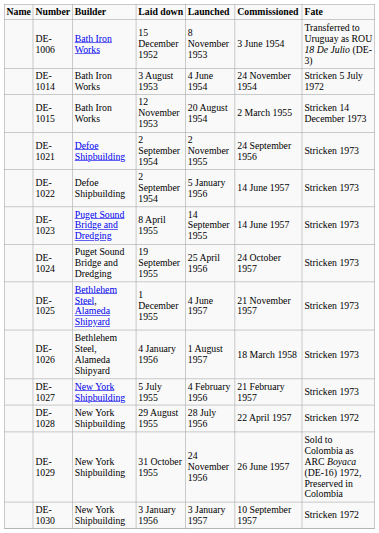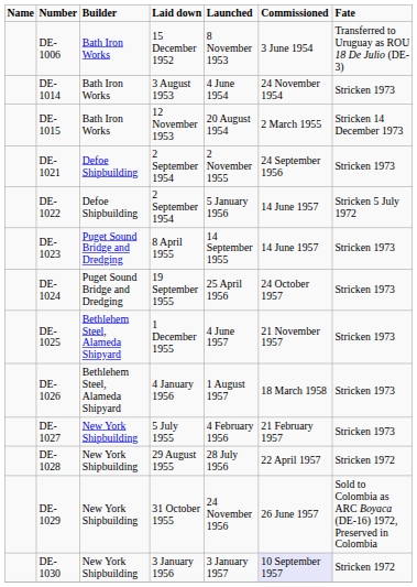 <table class="wikitable" align="center">
 <tr>
 <td><strong>Name</strong></td>
 <td><strong>Number</strong></td>
 <td><strong>Builder</strong></td>
 <td><strong>Laid down</strong></td>
 <td><strong>Launched</strong></td>
 <td><strong>Commissioned</strong></td>
 <td><strong>Fate</strong></td>
 </tr>
 <tr>
 <td></td>
 <td>DE-1006</td>
 <td><a href='#'>Bath Iron Works</a></td>
 <td>15 December 1952</td>
 <td>8 November 1953</td>
 <td>3 June 1954</td>
 <td>Transferred to Uruguay as ROU <em>18 De Julio</em> (DE-3)</td>
 </tr>
 <tr>
 <td></td>
 <td>DE-1014</td>
 <td>Bath Iron Works</td>
 <td>3 August 1953</td>
 <td>4 June 1954</td>
 <td>24 November 1954</td>
-<td>Stricken 5 July 1972</td>
+<td>Stricken 1973</td>
 </tr>
 <tr>
 <td></td>
 <td>DE-1015</td>
 <td>Bath Iron Works</td>
 <td>12 November 1953</td>
 <td>20 August 1954</td>
 <td>2 March 1955</td>
 <td>Stricken 14 December 1973</td>
 </tr>
 <tr>
 <td></td>
 <td>DE-1021</td>
 <td><a href='#'>Defoe Shipbuilding</a></td>
 <td>2 September 1954</td>
 <td>2 November 1955</td>
 <td>24 September 1956</td>
 <td>Stricken 1973</td>
 </tr>
 <tr>
 <td></td>
 <td>DE-1022</td>
 <td>Defoe Shipbuilding</td>
 <td>2 September 1954</td>
 <td>5 January 1956</td>
 <td>14 June 1957</td>
-<td>Stricken 1973</td>
+<td>Stricken 5 July 1972</td>
 </tr>
 <tr>
 <td></td>
 <td>DE-1023</td>
 <td><a href='#'>Puget Sound Bridge and Dredging</a></td>
 <td>8 April 1955</td>
 <td>14 September 1955</td>
 <td>14 June 1957</td>
 <td>Stricken 1973</td>
 </tr>
 <tr>
 <td></td>
 <td>DE-1024</td>
 <td>Puget Sound Bridge and Dredging</td>
 <td>19 September 1955</td>
 <td>25 April 1956</td>
 <td>24 October 1957</td>
 <td>Stricken 1973</td>
 </tr>
 <tr>
 <td></td>
 <td>DE-1025</td>
 <td><a href='#'>Bethlehem Steel</a>, <a href='#'>Alameda Shipyard</a></td>
 <td>1 December 1955</td>
 <td>4 June 1957</td>
 <td>21 November 1957</td>
 <td>Stricken 1973</td>
 </tr>
 <tr>
 <td></td>
 <td>DE-1026</td>
 <td>Bethlehem Steel, Alameda Shipyard</td>
 <td>4 January 1956</td>
 <td>1 August 1957</td>
 <td>18 March 1958</td>
 <td>Stricken 1973</td>
 </tr>
 <tr>
 <td></td>
 <td>DE-1027</td>
 <td><a href='#'>New York Shipbuilding</a></td>
 <td>5 July 1955</td>
 <td>4 February 1956</td>
 <td>21 February 1957</td>
 <td>Stricken 1973</td>
 </tr>
 <tr>
 <td></td>
 <td>DE-1028</td>
 <td>New York Shipbuilding</td>
 <td>29 August 1955</td>
 <td>28 July 1956</td>
 <td>22 April 1957</td>
 <td>Stricken 1972</td>
 </tr>
 <tr>
 <td></td>
 <td>DE-1029</td>
 <td>New York Shipbuilding</td>
 <td>31 October 1955</td>
 <td>24 November 1956</td>
 <td>26 June 1957</td>
 <td>Sold to Colombia as ARC <em>Boyaca</em> (DE-16) 1972, Preserved in Colombia</td>
 </tr>
 <tr>
 <td></td>
 <td>DE-1030</td>
 <td>New York Shipbuilding</td>
 <td>3 January 1956</td>
 <td>3 January 1957</td>
-<td>10 September 1957</td>
+<td style="background: lavender;">10 September 1957</td>
 <td>Stricken 1972</td>
 </tr>
 <tr>
 </tr>
 </table>
